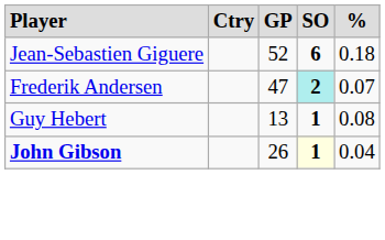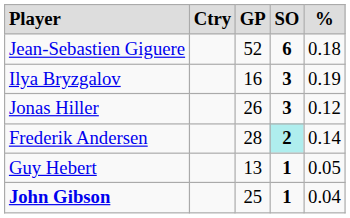 <table class="wikitable">
 <tr align="center" style="font-weight:bold; background-color:#dddddd;" |>
 <td align="left">Player</td>
 <td>Ctry</td>
 <td>GP</td>
 <td>SO</td>
 <td>%</td>
 </tr>
 <tr align="center">
 <td align="left"><a href='#'>Jean-Sebastien Giguere</a></td>
 <td></td>
 <td>52</td>
 <td><strong>6</strong></td>
 <td>0.18</td>
 </tr>
 <tr align="center">
+<td align="left"><a href='#'>Ilya Bryzgalov</a></td>
+<td></td>
+<td>16</td>
+<td><strong>3</strong></td>
+<td>0.19</td>
+</tr>
+<tr align="center">
+<td align="left"><a href='#'>Jonas Hiller</a></td>
+<td></td>
+<td>26</td>
+<td><strong>3</strong></td>
+<td>0.12</td>
+</tr>
+<tr align="center">
 <td align="left"><a href='#'>Frederik Andersen</a></td>
 <td></td>
-<td>47</td>
+<td>28</td>
 <td style="background: paleturquoise;"><strong>2</strong></td>
-<td>0.07</td>
+<td>0.14</td>
 </tr>
 <tr align="center">
 <td align="left"><a href='#'>Guy Hebert</a></td>
 <td></td>
 <td>13</td>
 <td><strong>1</strong></td>
-<td>0.08</td>
+<td>0.05</td>
 </tr>
 <tr align="center">
 <td align="left"><strong><a href='#'>John Gibson</a></strong></td>
 <td></td>
-<td>26</td>
-<td style="background: lightyellow;"><strong>1</strong></td>
+<td>25</td>
+<td><strong>1</strong></td>
 <td>0.04</td>
 </tr>
 </table>
